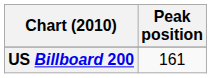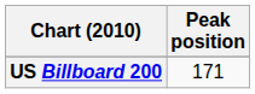 <table class="wikitable sortable plainrowheaders" style="text-align:center">
 <tr>
 <th scope="col">Chart (2010)</th>
 <th scope="col">Peak<br>position</th>
 </tr>
 <tr>
 </tr>
 <tr>
 </tr>
 <tr>
 <th scope="row">US <a href='#'><em>Billboard</em> 200</a></th>
-<td>161</td>
+<td>171</td>
 </tr>
 </table>
